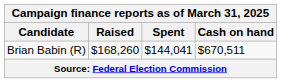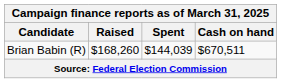 <table class="wikitable sortable">
 <tr>
 <th colspan=4>Campaign finance reports as of March 31, 2025</th>
 </tr>
 <tr style="text-align:center;">
 <th>Candidate</th>
 <th>Raised</th>
 <th>Spent</th>
 <th>Cash on hand</th>
 </tr>
 <tr>
 <td>Brian Babin (R)</td>
 <td>$168,260</td>
-<td>$144,041</td>
+<td>$144,039</td>
 <td>$670,511</td>
 </tr>
 <tr>
 <th colspan="4"><small>Source: <a href='#'>Federal Election Commission</a></small></th>
 </tr>
 </table>
